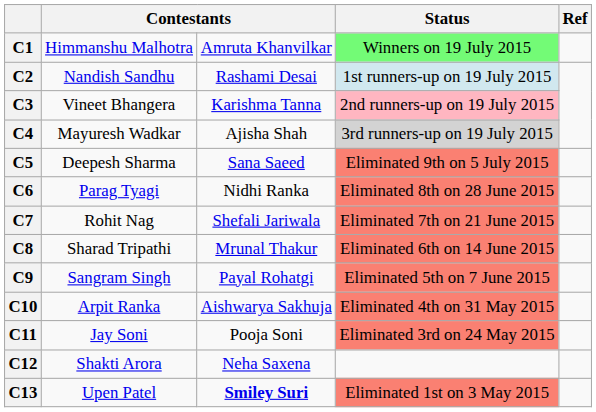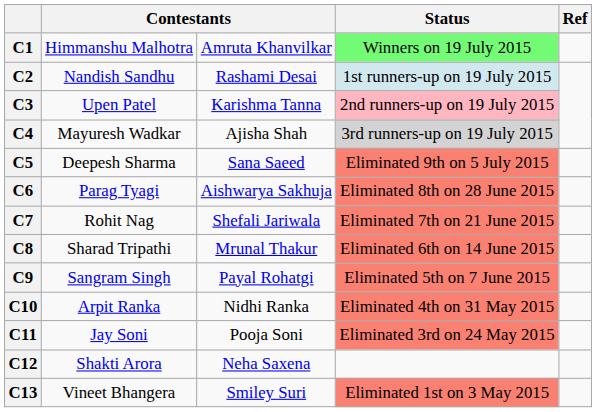 <table class="wikitable" style="text-align:center; line-height:20px; width:auto;">
 <tr>
 <th></th>
 <th colspan="2">Contestants</th>
 <th>Status</th>
 <th>Ref</th>
 </tr>
 <tr>
 <th>C1</th>
 <td><a href='#'>Himmanshu Malhotra</a></td>
 <td><a href='#'>Amruta Khanvilkar</a></td>
 <td style="background:#73FB76;">Winners on 19 July 2015</td>
 <td style="text-align:center;"></td>
 </tr>
 <tr>
 <th>C2</th>
 <td><a href='#'>Nandish Sandhu</a></td>
 <td><a href='#'>Rashami Desai</a></td>
 <td style="background:#D1E8EF;">1st runners-up on 19 July 2015</td>
 <td rowspan=3 style="text-align:center;"></td>
 </tr>
 <tr>
 <th>C3</th>
-<td>Vineet Bhangera</td>
+<td><a href='#'>Upen Patel</a></td>
 <td><a href='#'>Karishma Tanna</a></td>
 <td style="background:lightpink;">2nd runners-up on 19 July 2015</td>
 </tr>
 <tr>
 <th>C4</th>
 <td>Mayuresh Wadkar</td>
 <td>Ajisha Shah</td>
 <td style="background:lightgrey;">3rd runners-up on 19 July 2015</td>
 </tr>
 <tr>
 <th>C5</th>
 <td>Deepesh Sharma</td>
 <td><a href='#'>Sana Saeed</a></td>
 <td style="background:salmon; text-align:center;">Eliminated 9th on 5 July 2015</td>
 <td style="text-align:center;"></td>
 </tr>
 <tr>
 <th>C6</th>
 <td><a href='#'>Parag Tyagi</a></td>
-<td>Nidhi Ranka</td>
+<td><a href='#'>Aishwarya Sakhuja</a></td>
 <td style="background:salmon; text-align:center;">Eliminated 8th on 28 June 2015</td>
 <td style="text-align:center;"></td>
 </tr>
 <tr>
 <th>C7</th>
 <td>Rohit Nag</td>
 <td><a href='#'>Shefali Jariwala</a></td>
 <td style="background:salmon; text-align:center;">Eliminated 7th on 21 June 2015</td>
 <td style="text-align:center;"></td>
 </tr>
 <tr>
 <th>C8</th>
 <td>Sharad Tripathi</td>
 <td><a href='#'>Mrunal Thakur</a></td>
 <td style="background:salmon; text-align:center;">Eliminated 6th on 14 June 2015</td>
 <td style="text-align:center;"></td>
 </tr>
 <tr>
 <th>C9</th>
 <td><a href='#'>Sangram Singh</a></td>
 <td><a href='#'>Payal Rohatgi</a></td>
 <td style="background:salmon; text-align:center;">Eliminated 5th on 7 June 2015</td>
 <td style="text-align:center;"></td>
 </tr>
 <tr>
 <th>C10</th>
 <td><a href='#'>Arpit Ranka</a></td>
-<td><a href='#'>Aishwarya Sakhuja</a></td>
+<td>Nidhi Ranka</td>
 <td style="background:salmon; text-align:center;">Eliminated 4th on 31 May 2015</td>
 <td style="text-align:center;"></td>
 </tr>
 <tr>
 <th>C11</th>
 <td><a href='#'>Jay Soni</a></td>
 <td>Pooja Soni</td>
 <td style="background:salmon; text-align:center;">Eliminated 3rd on 24 May 2015</td>
 <td style="text-align:center;"></td>
 </tr>
 <tr>
 <th>C12</th>
 <td><a href='#'>Shakti Arora</a></td>
 <td><a href='#'>Neha Saxena</a></td>
 <td></td>
 <td style="text-align:center;"></td>
 </tr>
 <tr>
 <th>C13</th>
-<td><a href='#'>Upen Patel</a></td>
-<td><strong><a href='#'>Smiley Suri</a></strong></td>
+<td>Vineet Bhangera</td>
+<td><a href='#'>Smiley Suri</a></td>
 <td style="background:salmon; text-align:center;">Eliminated 1st on 3 May 2015</td>
 <td style="text-align:center;"></td>
 </tr>
 </table>
